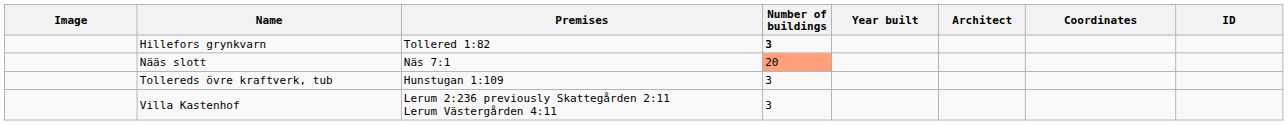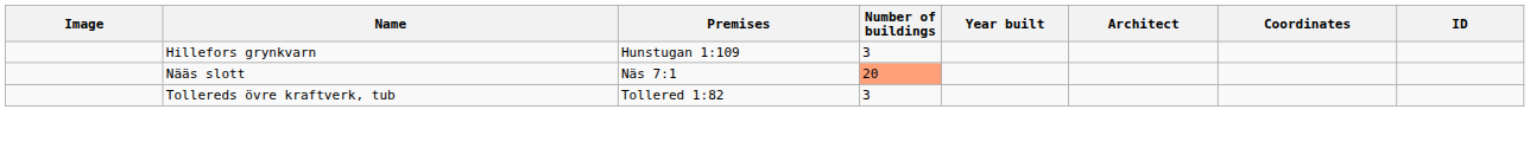 <table class="wikitable" width="95%">
 <tr>
 <th width="150">Image</th>
 <th>Name</th>
 <th>Premises</th>
 <th width="75">Number of<br>buildings</th>
 <th width="120">Year built</th>
 <th>Architect</th>
 <th width="170">Coordinates</th>
 <th width="120">ID</th>
 </tr>
 <tr>
 <td></td>
 <td>Hillefors grynkvarn</td>
-<td>Tollered 1:82</td>
-<td><strong>3</strong></td>
+<td>Hunstugan 1:109</td>
+<td>3</td>
 <td></td>
 <td></td>
 <td></td>
 <td></td>
 </tr>
 <tr>
 <td></td>
 <td>Nääs slott</td>
 <td>Näs 7:1</td>
 <td style="background: lightsalmon;">20</td>
 <td></td>
 <td></td>
 <td></td>
 <td></td>
 </tr>
 <tr>
 <td></td>
 <td Tollereds kraftverk>Tollereds övre kraftverk, tub</td>
-<td>Hunstugan 1:109</td>
-<td>3</td>
-<td></td>
-<td></td>
-<td></td>
-<td></td>
-</tr>
-<tr>
-<td></td>
-<td>Villa Kastenhof</td>
-<td>Lerum 2:236 previously Skattegården 2:11<br>Lerum Västergården 4:11</td>
+<td>Tollered 1:82</td>
 <td>3</td>
 <td></td>
 <td></td>
 <td></td>
 <td></td>
 </tr>
 </table>
